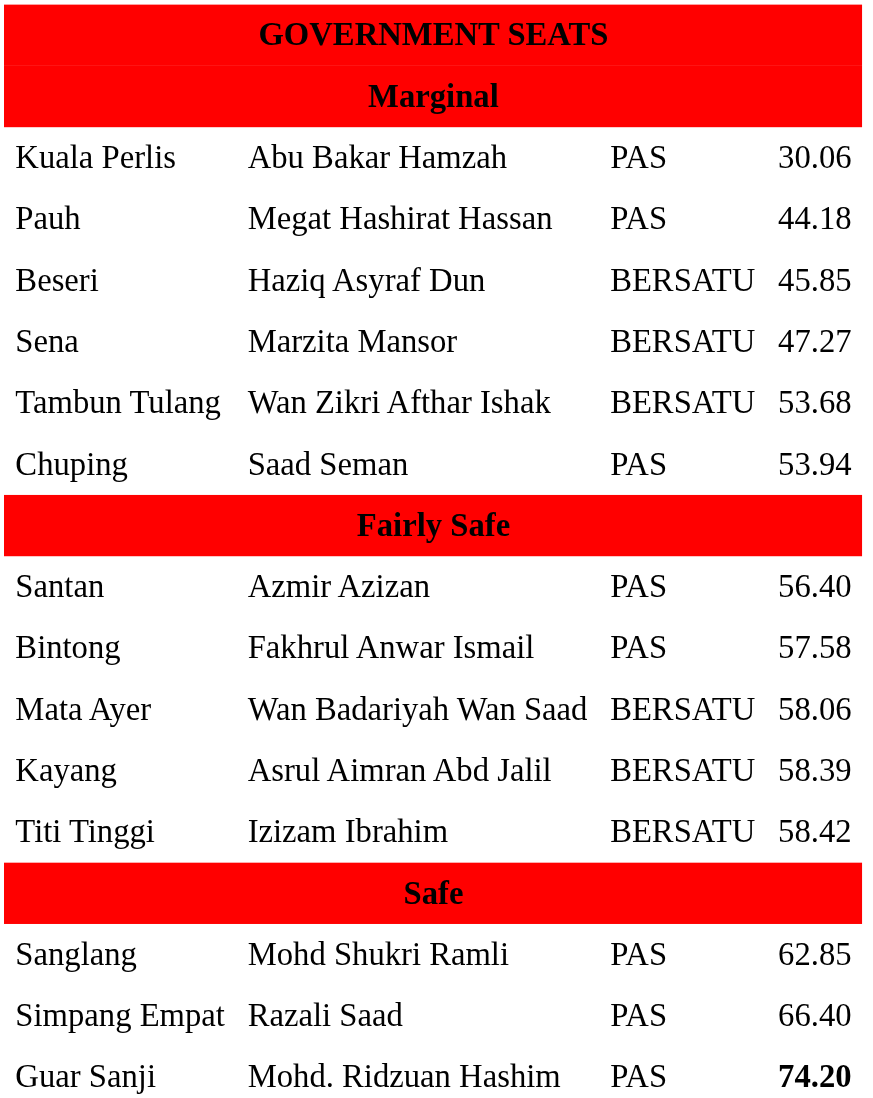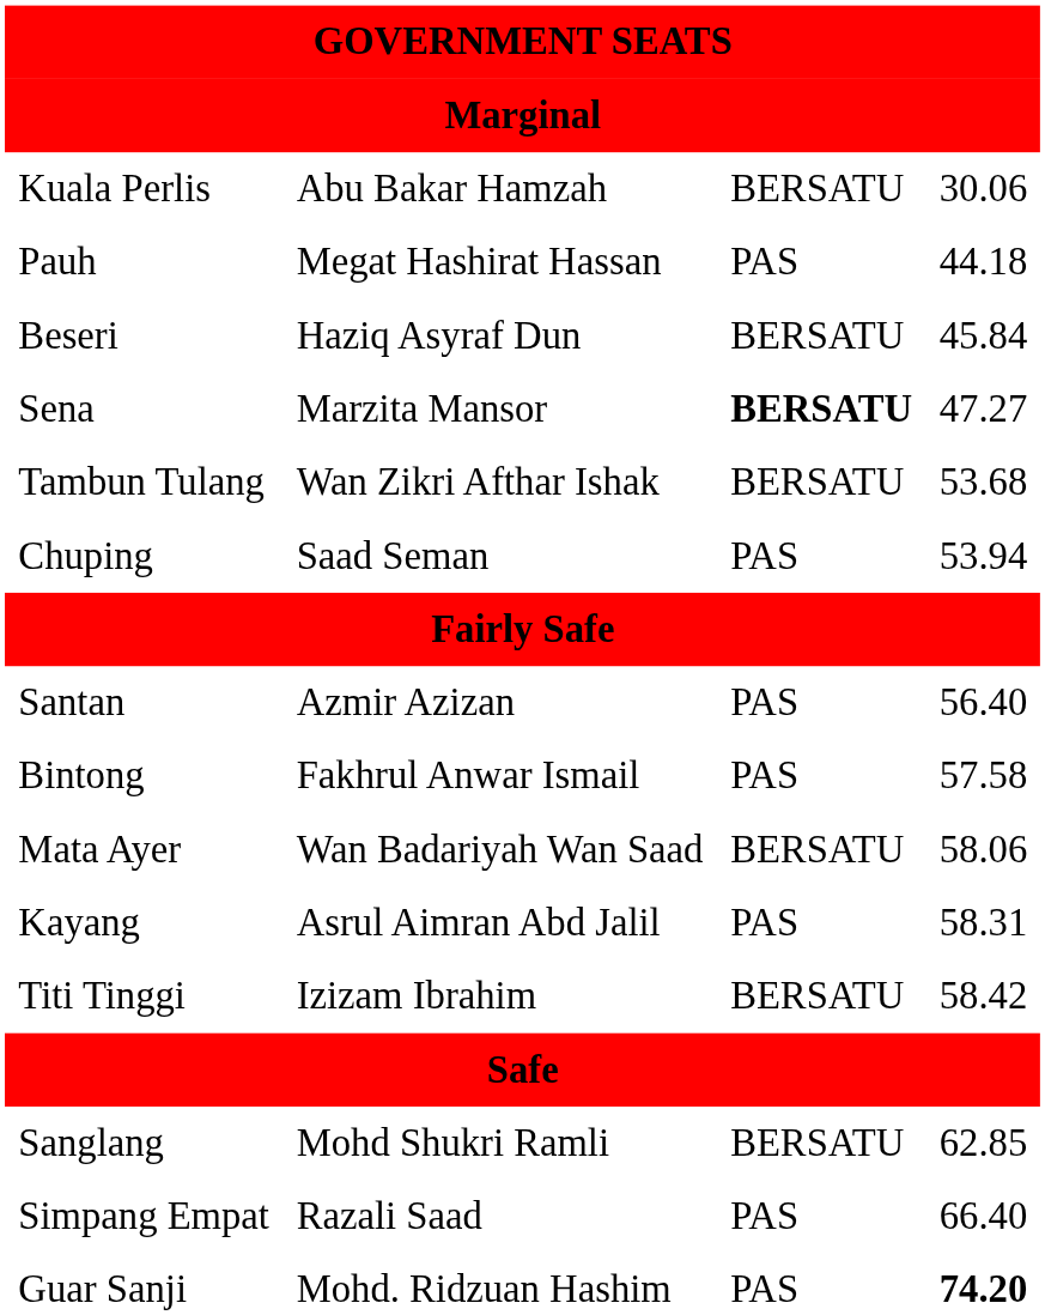 <table class="toccolours" cellpadding="5" cellspacing="0" style="float:left; margin-right:.5em; margin-top:.4em; font-size:90%;">
 <tr>
 <td colspan="4"  style="text-align:center; background:red;"><span><strong>GOVERNMENT SEATS</strong></span></td>
 </tr>
 <tr>
 <td colspan="4"  style="text-align:center; background:red;"><span><strong>Marginal</strong></span></td>
 </tr>
 <tr>
 <td>Kuala Perlis</td>
 <td>Abu Bakar Hamzah</td>
-<td>PAS</td>
+<td>BERSATU</td>
 <td style="text-align:center;">30.06</td>
 </tr>
 <tr>
 <td>Pauh</td>
 <td>Megat Hashirat Hassan</td>
 <td>PAS</td>
 <td style="text-align:center;">44.18</td>
 </tr>
 <tr>
 <td>Beseri</td>
 <td>Haziq Asyraf Dun</td>
 <td>BERSATU</td>
-<td style="text-align:center;">45.85</td>
+<td style="text-align:center;">45.84</td>
 </tr>
 <tr>
 <td>Sena</td>
 <td>Marzita Mansor</td>
-<td>BERSATU</td>
+<td><strong>BERSATU</strong></td>
 <td style="text-align:center;">47.27</td>
 </tr>
 <tr>
 <td>Tambun Tulang</td>
 <td>Wan Zikri Afthar Ishak</td>
 <td>BERSATU</td>
 <td style="text-align:center;">53.68</td>
 </tr>
 <tr>
 <td>Chuping</td>
 <td>Saad Seman</td>
 <td>PAS</td>
 <td style="text-align:center;">53.94</td>
 </tr>
 <tr>
 <td colspan="4"  style="text-align:center; background:red;"><span><strong>Fairly Safe</strong></span></td>
 </tr>
 <tr>
 <td>Santan</td>
 <td>Azmir Azizan</td>
 <td>PAS</td>
 <td style="text-align:center;">56.40</td>
 </tr>
 <tr>
 <td>Bintong</td>
 <td>Fakhrul Anwar Ismail</td>
 <td>PAS</td>
 <td style="text-align:center;">57.58</td>
 </tr>
 <tr>
 <td>Mata Ayer</td>
 <td>Wan Badariyah Wan Saad</td>
 <td>BERSATU</td>
 <td style="text-align:center;">58.06</td>
 </tr>
 <tr>
 <td>Kayang</td>
 <td>Asrul Aimran Abd Jalil</td>
-<td>BERSATU</td>
-<td style="text-align:center;">58.39</td>
+<td>PAS</td>
+<td style="text-align:center;">58.31</td>
 </tr>
 <tr>
 <td>Titi Tinggi</td>
 <td>Izizam Ibrahim</td>
 <td>BERSATU</td>
 <td style="text-align:center;">58.42</td>
 </tr>
 <tr>
 <td colspan="4"  style="text-align:center; background:red;"><span><strong>Safe</strong></span></td>
 </tr>
 <tr>
 <td>Sanglang</td>
 <td>Mohd Shukri Ramli</td>
-<td>PAS</td>
+<td>BERSATU</td>
 <td style="text-align:center;">62.85</td>
 </tr>
 <tr>
 <td>Simpang Empat</td>
 <td>Razali Saad</td>
 <td>PAS</td>
 <td style="text-align:center;">66.40</td>
 </tr>
 <tr>
 <td>Guar Sanji</td>
 <td>Mohd. Ridzuan Hashim</td>
 <td>PAS</td>
 <td style="text-align:center;"><strong>74.20</strong></td>
 </tr>
 </table>
